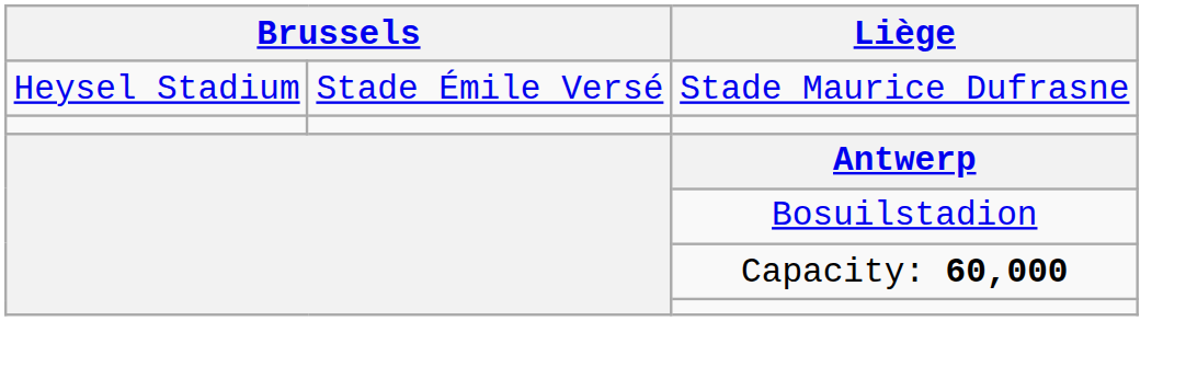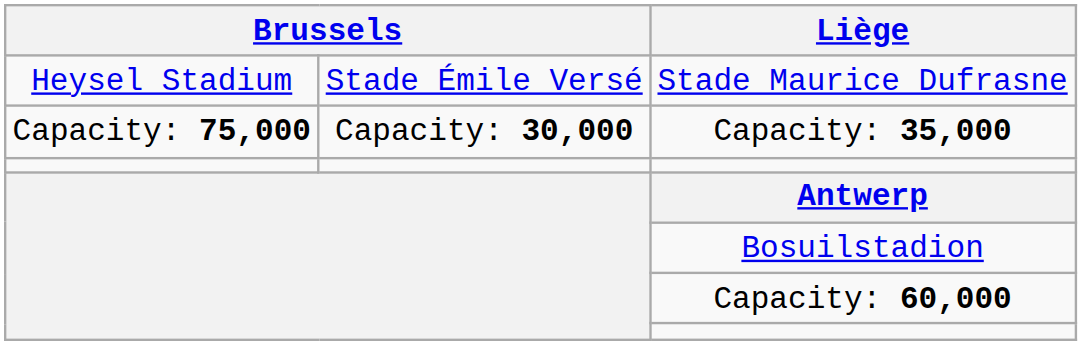 <table class="wikitable" style="text-align:center">
 <tr>
 <th colspan="2"><a href='#'>Brussels</a></th>
 <th><a href='#'>Liège</a></th>
 </tr>
 <tr>
 <td><a href='#'>Heysel Stadium</a></td>
 <td><a href='#'>Stade Émile Versé</a></td>
 <td><a href='#'>Stade Maurice Dufrasne</a></td>
+</tr>
+<tr>
+<td>Capacity: <strong>75,000</strong></td>
+<td>Capacity: <strong>30,000</strong></td>
+<td>Capacity: <strong>35,000</strong></td>
 </tr>
 <tr>
 <td></td>
 <td></td>
 <td></td>
 </tr>
 <tr>
 <th rowspan="4" colspan="2"></th>
 <th><a href='#'>Antwerp</a></th>
 </tr>
 <tr>
 <td><a href='#'>Bosuilstadion</a></td>
 </tr>
 <tr>
 <td>Capacity: <strong>60,000</strong></td>
 </tr>
 <tr>
 <td></td>
 </tr>
 </table>
